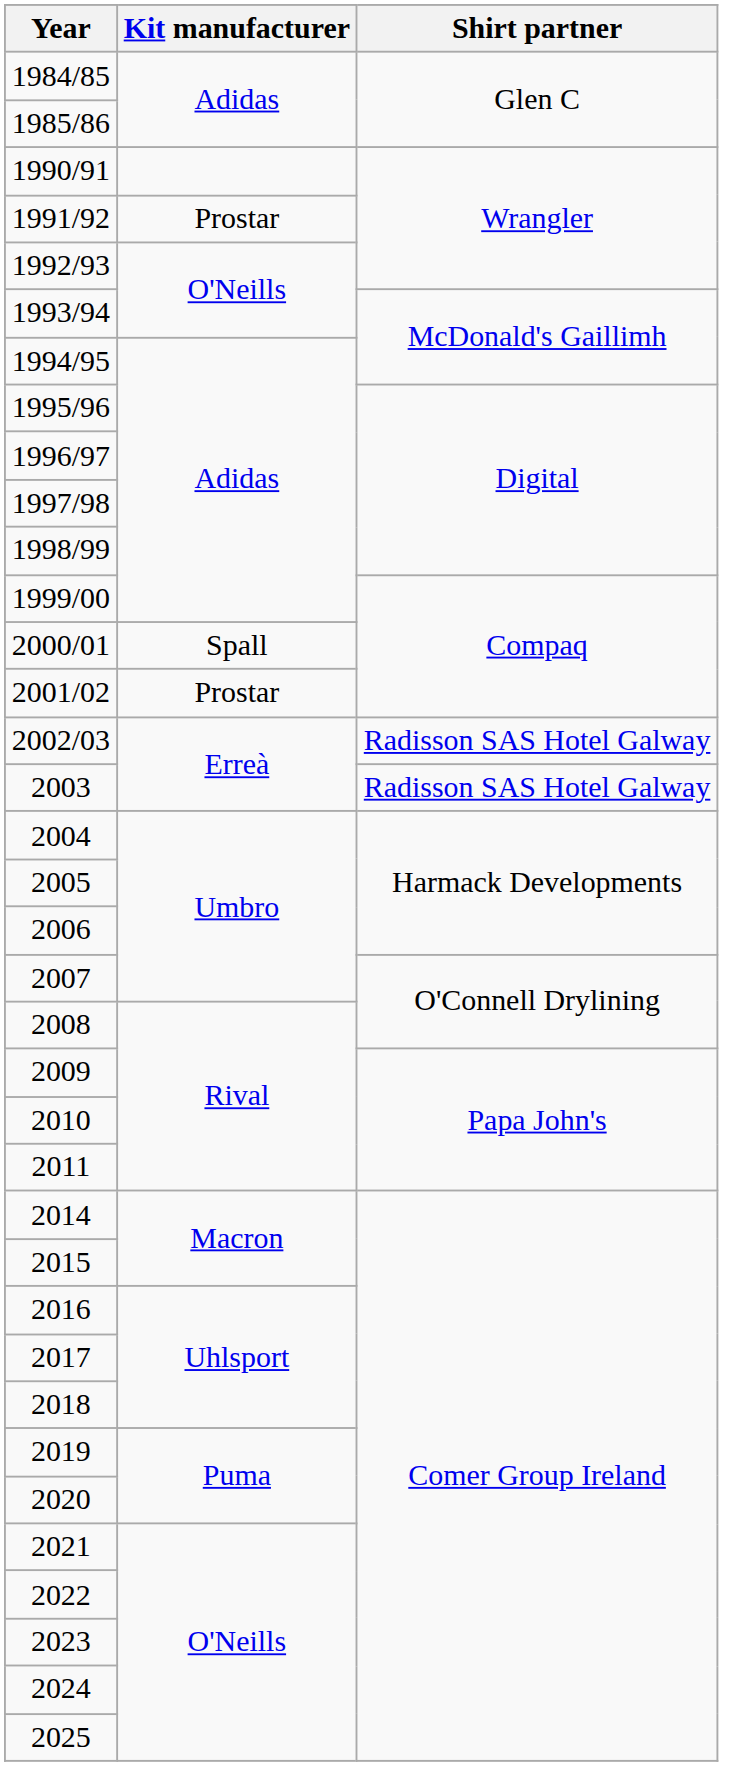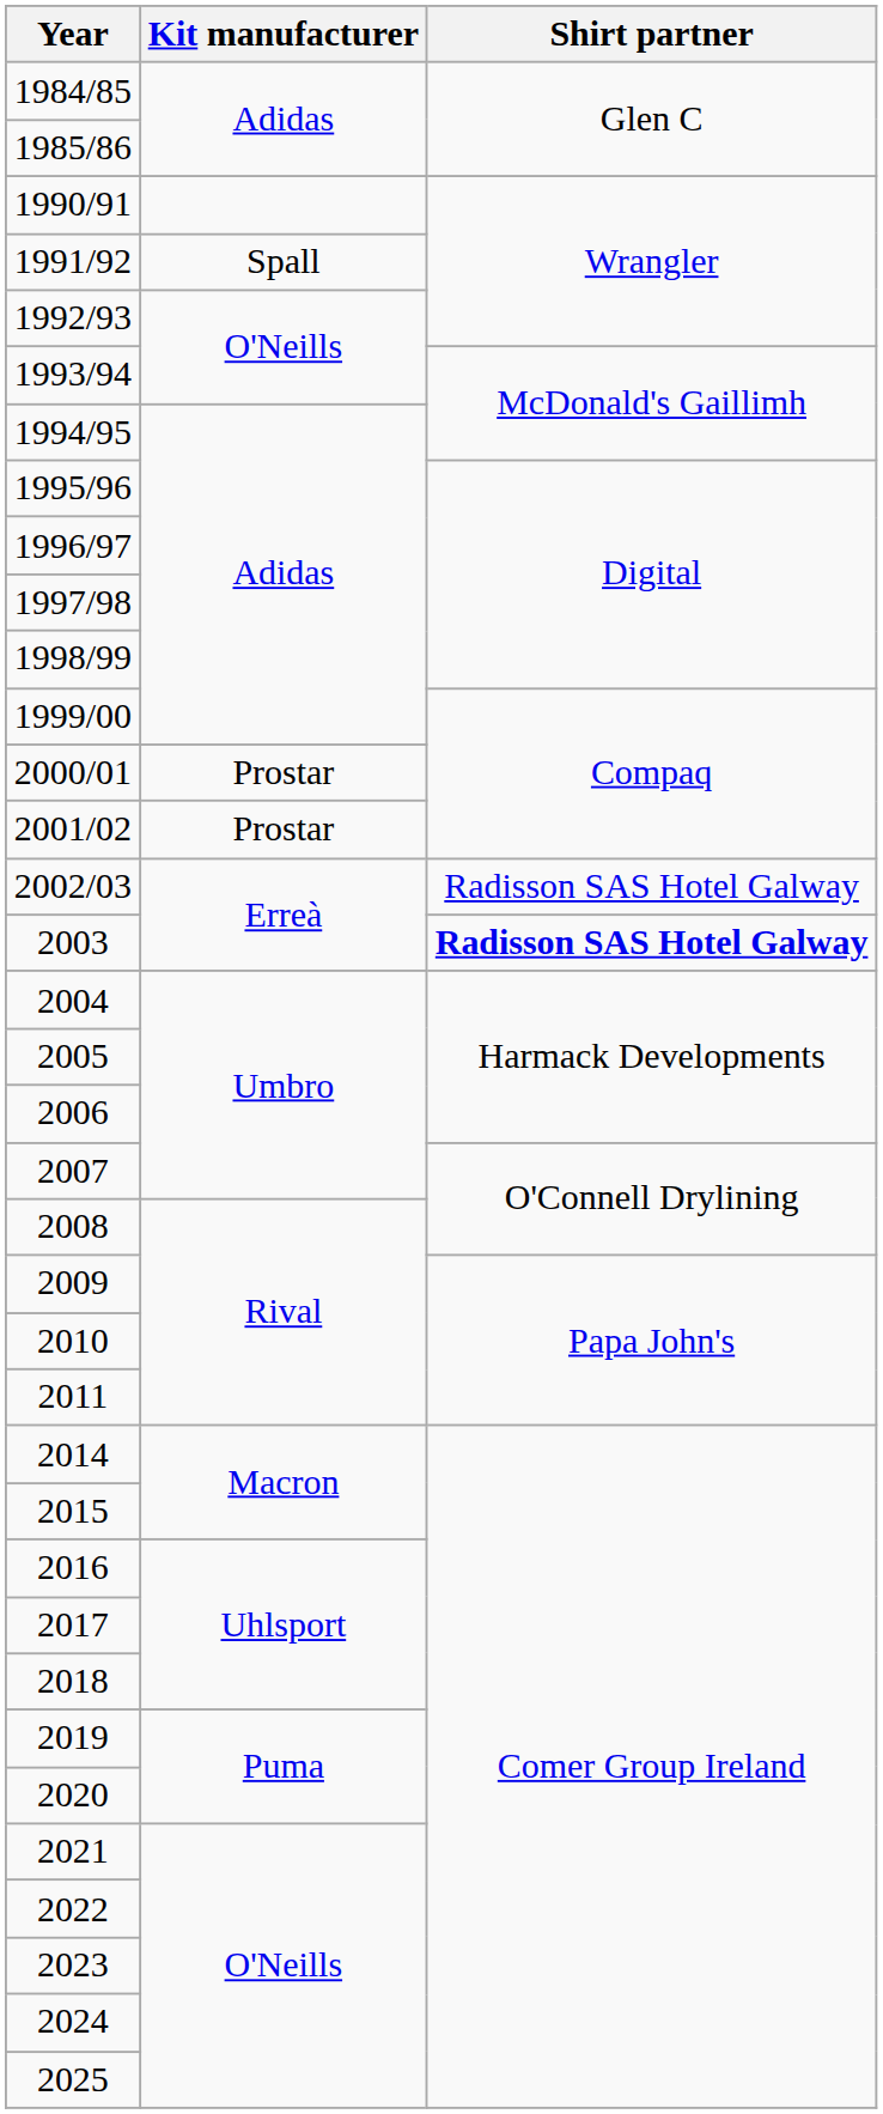 <table class="wikitable" style="text-align: center">
 <tr>
 <th>Year</th>
 <th><a href='#'>Kit</a> manufacturer</th>
 <th>Shirt partner</th>
 </tr>
 <tr>
 <td>1984/85</td>
 <td rowspan="2"><a href='#'>Adidas</a></td>
 <td rowspan="2">Glen C</td>
 </tr>
 <tr>
 <td>1985/86</td>
 </tr>
 <tr>
 <td>1990/91</td>
 <td></td>
 <td rowspan="3"><a href='#'>Wrangler</a></td>
 </tr>
 <tr>
 <td>1991/92</td>
-<td>Prostar</td>
+<td>Spall</td>
 </tr>
 <tr>
 <td>1992/93</td>
 <td rowspan="2"><a href='#'>O'Neills</a></td>
 </tr>
 <tr>
 <td>1993/94</td>
 <td rowspan="2"><a href='#'>McDonald's Gaillimh</a></td>
 </tr>
 <tr>
 <td>1994/95</td>
 <td rowspan="6"><a href='#'>Adidas</a></td>
 </tr>
 <tr>
 <td>1995/96</td>
 <td rowspan="4"><a href='#'>Digital</a></td>
 </tr>
 <tr>
 <td>1996/97</td>
 </tr>
 <tr>
 <td>1997/98</td>
 </tr>
 <tr>
 <td>1998/99</td>
 </tr>
 <tr>
 <td>1999/00</td>
 <td rowspan="3"><a href='#'>Compaq</a></td>
 </tr>
 <tr>
 <td>2000/01</td>
-<td>Spall</td>
+<td>Prostar</td>
 </tr>
 <tr>
 <td>2001/02</td>
 <td>Prostar</td>
 </tr>
 <tr>
 <td>2002/03</td>
 <td rowspan="2"><a href='#'>Erreà</a></td>
 <td><a href='#'>Radisson SAS Hotel Galway</a></td>
 </tr>
 <tr>
 <td>2003</td>
-<td><a href='#'>Radisson SAS Hotel Galway</a></td>
+<td><strong><a href='#'>Radisson SAS Hotel Galway</a></strong></td>
 </tr>
 <tr>
 <td>2004</td>
 <td rowspan=4><a href='#'>Umbro</a></td>
 <td rowspan=3>Harmack Developments</td>
 </tr>
 <tr>
 <td>2005</td>
 </tr>
 <tr>
 <td>2006</td>
 </tr>
 <tr>
 <td>2007</td>
 <td rowspan=2>O'Connell Drylining</td>
 </tr>
 <tr>
 <td>2008</td>
 <td rowspan=4><a href='#'>Rival</a></td>
 </tr>
 <tr>
 <td>2009</td>
 <td rowspan=3><a href='#'>Papa John's</a></td>
 </tr>
 <tr>
 <td>2010</td>
 </tr>
 <tr>
 <td>2011</td>
 </tr>
 <tr>
 <td>2014</td>
 <td rowspan="2"><a href='#'>Macron</a></td>
 <td rowspan="12"><a href='#'>Comer Group Ireland</a></td>
 </tr>
 <tr>
 <td>2015</td>
 </tr>
 <tr>
 <td>2016</td>
 <td rowspan="3"><a href='#'>Uhlsport</a></td>
 </tr>
 <tr>
 <td>2017</td>
 </tr>
 <tr>
 <td>2018</td>
 </tr>
 <tr>
 <td>2019</td>
 <td rowspan="2"><a href='#'>Puma</a></td>
 </tr>
 <tr>
 <td>2020</td>
 </tr>
 <tr>
 <td>2021</td>
 <td rowspan="5"><a href='#'>O'Neills</a></td>
 </tr>
 <tr>
 <td>2022</td>
 </tr>
 <tr>
 <td>2023</td>
 </tr>
 <tr>
 <td>2024</td>
 </tr>
 <tr>
 <td>2025</td>
 </tr>
 </table>
